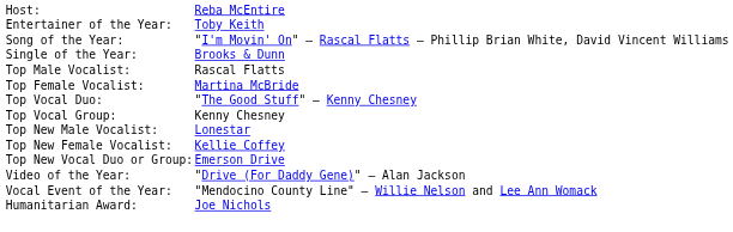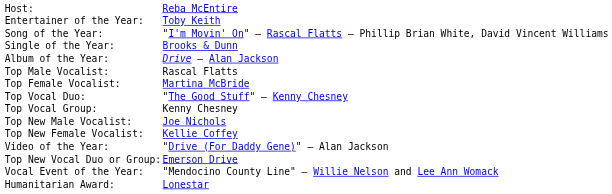 <table cellspacing="0" border="0" cellpadding="1">
 <tr>
 <td>Host:</td>
 <td><a href='#'>Reba McEntire</a></td>
 </tr>
 <tr>
 <td>Entertainer of the Year:</td>
 <td><a href='#'>Toby Keith</a></td>
 </tr>
 <tr>
 <td>Song of the Year:</td>
 <td>"<a href='#'>I'm Movin' On</a>" – <a href='#'>Rascal Flatts</a> – Phillip Brian White, David Vincent Williams</td>
 </tr>
 <tr>
 <td>Single of the Year:</td>
 <td><a href='#'>Brooks & Dunn</a></td>
+</tr>
+<tr>
+<td>Album of the Year:</td>
+<td><em><a href='#'>Drive</a></em> – <a href='#'>Alan Jackson</a></td>
 </tr>
 <tr>
 <td>Top Male Vocalist:</td>
 <td>Rascal Flatts</td>
 </tr>
 <tr>
 <td>Top Female Vocalist:</td>
 <td><a href='#'>Martina McBride</a></td>
 </tr>
 <tr>
 <td>Top Vocal Duo:</td>
 <td>"<a href='#'>The Good Stuff</a>" – <a href='#'>Kenny Chesney</a></td>
 </tr>
 <tr>
 <td>Top Vocal Group:</td>
 <td>Kenny Chesney</td>
 </tr>
 <tr>
 <td>Top New Male Vocalist:</td>
-<td><a href='#'>Lonestar</a></td>
+<td><a href='#'>Joe Nichols</a></td>
 </tr>
 <tr>
 <td>Top New Female Vocalist:</td>
 <td><a href='#'>Kellie Coffey</a></td>
 </tr>
 <tr>
+<td>Video of the Year:</td>
+<td>"<a href='#'>Drive (For Daddy Gene)</a>" – Alan Jackson</td>
+</tr>
+<tr>
 <td>Top New Vocal Duo or Group:</td>
 <td><a href='#'>Emerson Drive</a></td>
-</tr>
-<tr>
-<td>Video of the Year:</td>
-<td>"<a href='#'>Drive (For Daddy Gene)</a>" – Alan Jackson</td>
 </tr>
 <tr>
 <td>Vocal Event of the Year:</td>
 <td>"Mendocino County Line" – <a href='#'>Willie Nelson</a> and <a href='#'>Lee Ann Womack</a></td>
 </tr>
 <tr>
 <td>Humanitarian Award:</td>
-<td><a href='#'>Joe Nichols</a></td>
+<td><a href='#'>Lonestar</a></td>
 </tr>
 </table>
